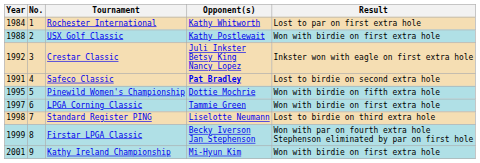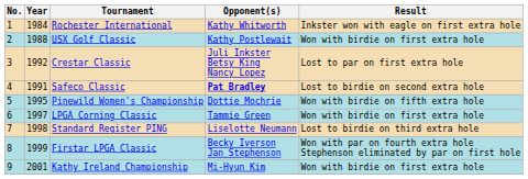 <table class="wikitable" style="font-size:95%;">
 <tr>
+<th>No.</th>
 <th>Year</th>
-<th>No.</th>
 <th>Tournament</th>
 <th>Opponent(s)</th>
 <th>Result</th>
 </tr>
 <tr style="background:#F5DEB3;">
+<td>1</td>
 <td>1984</td>
-<td>1</td>
 <td><a href='#'>Rochester International</a></td>
 <td> <a href='#'>Kathy Whitworth</a></td>
-<td>Lost to par on first extra hole</td>
+<td>Inkster won with eagle on first extra hole</td>
 </tr>
 <tr style="background:#B0E0E6;">
+<td>2</td>
 <td>1988</td>
-<td>2</td>
 <td><a href='#'>USX Golf Classic</a></td>
 <td> <a href='#'>Kathy Postlewait</a></td>
 <td>Won with birdie on first extra hole</td>
 </tr>
 <tr style="background:#F5DEB3;">
+<td>3</td>
 <td>1992</td>
-<td>3</td>
 <td><a href='#'>Crestar Classic</a></td>
 <td> <a href='#'>Juli Inkster</a><br> <a href='#'>Betsy King</a><br> <a href='#'>Nancy Lopez</a></td>
-<td>Inkster won with eagle on first extra hole</td>
+<td>Lost to par on first extra hole</td>
 </tr>
 <tr style="background:#F5DEB3;">
+<td>4</td>
 <td>1991</td>
-<td>4</td>
 <td><a href='#'>Safeco Classic</a></td>
 <td><strong> <a href='#'>Pat Bradley</a></strong></td>
 <td>Lost to birdie on second extra hole</td>
 </tr>
 <tr style="background:#B0E0E6;">
+<td>5</td>
 <td>1995</td>
-<td>5</td>
 <td><a href='#'>Pinewild Women's Championship</a></td>
 <td> <a href='#'>Dottie Mochrie</a></td>
 <td>Won with birdie on fifth extra hole</td>
 </tr>
 <tr style="background:#B0E0E6;">
+<td>6</td>
 <td>1997</td>
-<td>6</td>
 <td><a href='#'>LPGA Corning Classic</a></td>
 <td> <a href='#'>Tammie Green</a></td>
 <td>Won with birdie on first extra hole</td>
 </tr>
 <tr style="background:#F5DEB3;">
+<td>7</td>
 <td>1998</td>
-<td>7</td>
 <td><a href='#'>Standard Register PING</a></td>
 <td> <a href='#'>Liselotte Neumann</a></td>
 <td>Lost to birdie on third extra hole</td>
 </tr>
 <tr style="background:#B0E0E6;">
+<td>8</td>
 <td>1999</td>
-<td>8</td>
 <td><a href='#'>Firstar LPGA Classic</a></td>
 <td> <a href='#'>Becky Iverson</a><br> <a href='#'>Jan Stephenson</a></td>
 <td>Won with par on fourth extra hole<br>Stephenson eliminated by par on first hole</td>
 </tr>
 <tr style="background:#B0E0E6;">
+<td>9</td>
 <td>2001</td>
-<td>9</td>
 <td><a href='#'>Kathy Ireland Championship</a></td>
 <td> <a href='#'>Mi-Hyun Kim</a></td>
 <td>Won with birdie on first extra hole</td>
 </tr>
 </table>
